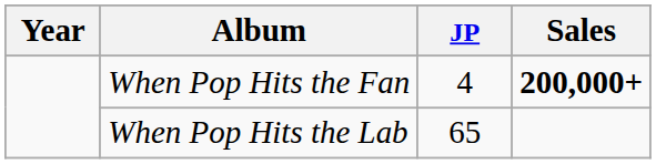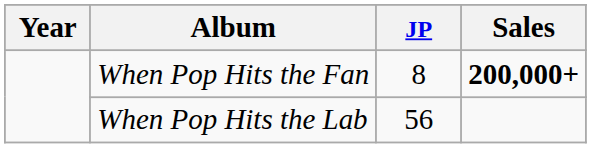 <table class="wikitable">
 <tr>
 <th align="center" valign="top" width="40">Year</th>
 <th align="left" valign="top">Album</th>
 <th align="center" valign="top" width="40"><small><a href='#'>JP</a></small></th>
 <th algin="center" valgin="top">Sales</th>
 </tr>
 <tr>
 <td rowspan="2"></td>
 <td align="left" valign="top"><em>When Pop Hits the Fan</em></td>
-<td align="center" valign="top">4</td>
+<td align="center" valign="top">8</td>
 <td align="center" valign="top"><strong>200,000+</strong></td>
 </tr>
 <tr>
 <td align="left" valign="top"><em>When Pop Hits the Lab</em></td>
-<td align="center" valign="top">65</td>
+<td align="center" valign="top">56</td>
 <td align="center" valign="top"></td>
 </tr>
 </table>
